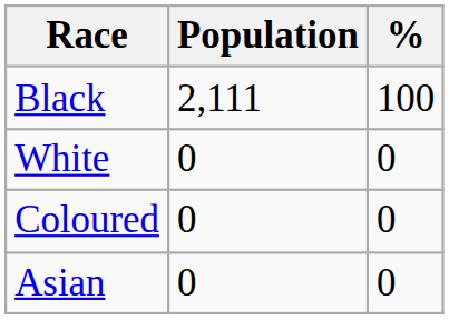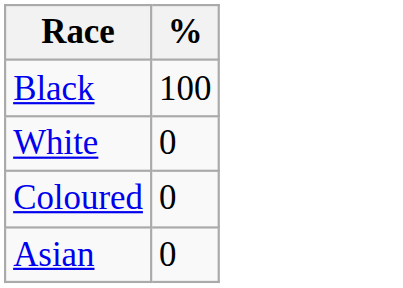 <table class="wikitable">
 <tr>
 <th>Race</th>
-<th>Population</th>
 <th>%</th>
 </tr>
 <tr>
 <td><a href='#'>Black</a></td>
-<td>2,111</td>
 <td>100</td>
 </tr>
 <tr>
 <td><a href='#'>White</a></td>
 <td>0</td>
-<td>0</td>
 </tr>
 <tr>
 <td><a href='#'>Coloured</a></td>
-<td>0</td>
 <td>0</td>
 </tr>
 <tr>
 <td><a href='#'>Asian</a></td>
 <td>0</td>
-<td>0</td>
 </tr>
 </table>
